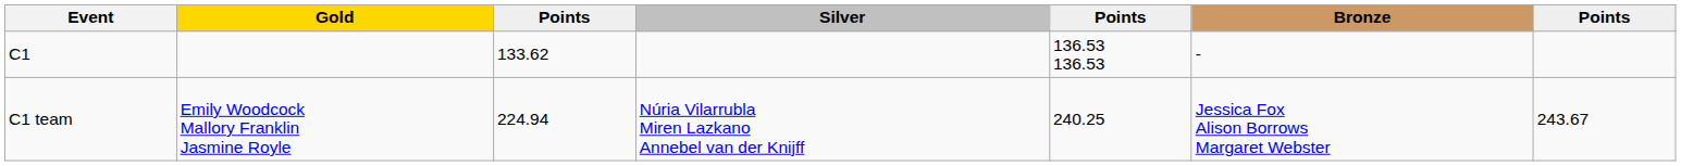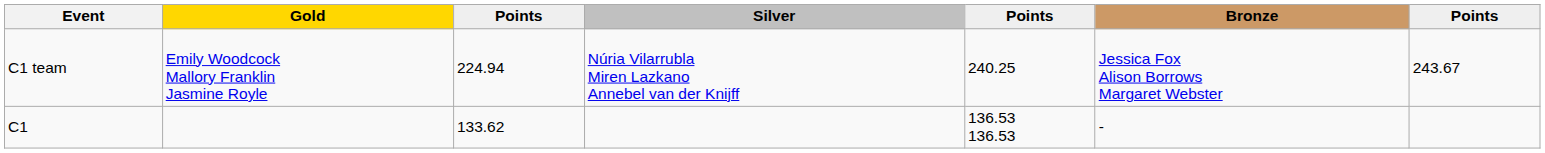 <table class="wikitable" width=100%>
 <tr>
 <th>Event</th>
 <td align=center bgcolor="gold"><strong>Gold</strong></td>
 <td align=center bgcolor="EFEFEF"><strong>Points</strong></td>
 <td align=center bgcolor="silver"><strong>Silver</strong></td>
 <td align=center bgcolor="EFEFEF"><strong>Points</strong></td>
 <td align=center bgcolor="CC9966"><strong>Bronze</strong></td>
 <td align=center bgcolor="EFEFEF"><strong>Points</strong></td>
 </tr>
 <tr>
+<td>C1 team</td>
+<td><br><a href='#'>Emily Woodcock</a><br><a href='#'>Mallory Franklin</a><br><a href='#'>Jasmine Royle</a></td>
+<td>224.94</td>
+<td><br><a href='#'>Núria Vilarrubla</a><br><a href='#'>Miren Lazkano</a><br><a href='#'>Annebel van der Knijff</a></td>
+<td>240.25</td>
+<td><br><a href='#'>Jessica Fox</a><br><a href='#'>Alison Borrows</a><br><a href='#'>Margaret Webster</a></td>
+<td>243.67</td>
+</tr>
+<tr>
 <td>C1</td>
 <td></td>
 <td>133.62</td>
 <td><br></td>
 <td>136.53<br>136.53</td>
 <td>-</td>
 <td></td>
 </tr>
-<tr>
-<td>C1 team</td>
-<td><br><a href='#'>Emily Woodcock</a><br><a href='#'>Mallory Franklin</a><br><a href='#'>Jasmine Royle</a></td>
-<td>224.94</td>
-<td><br><a href='#'>Núria Vilarrubla</a><br><a href='#'>Miren Lazkano</a><br><a href='#'>Annebel van der Knijff</a></td>
-<td>240.25</td>
-<td><br><a href='#'>Jessica Fox</a><br><a href='#'>Alison Borrows</a><br><a href='#'>Margaret Webster</a></td>
-<td>243.67</td>
-</tr>
 </table>
